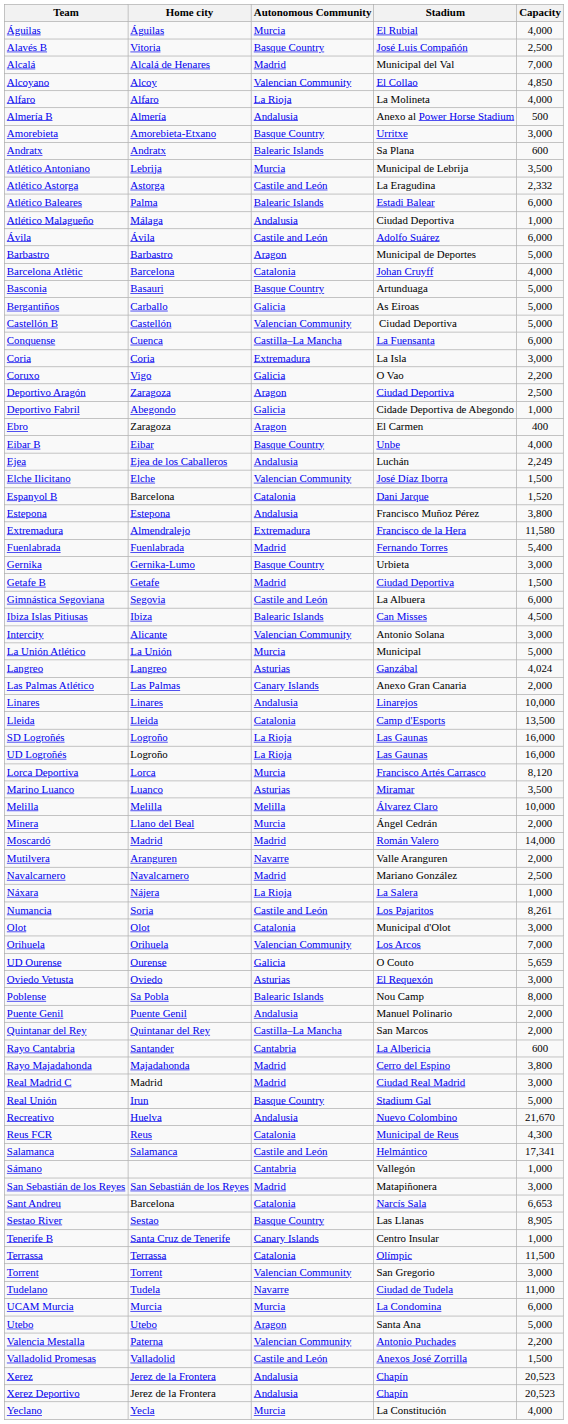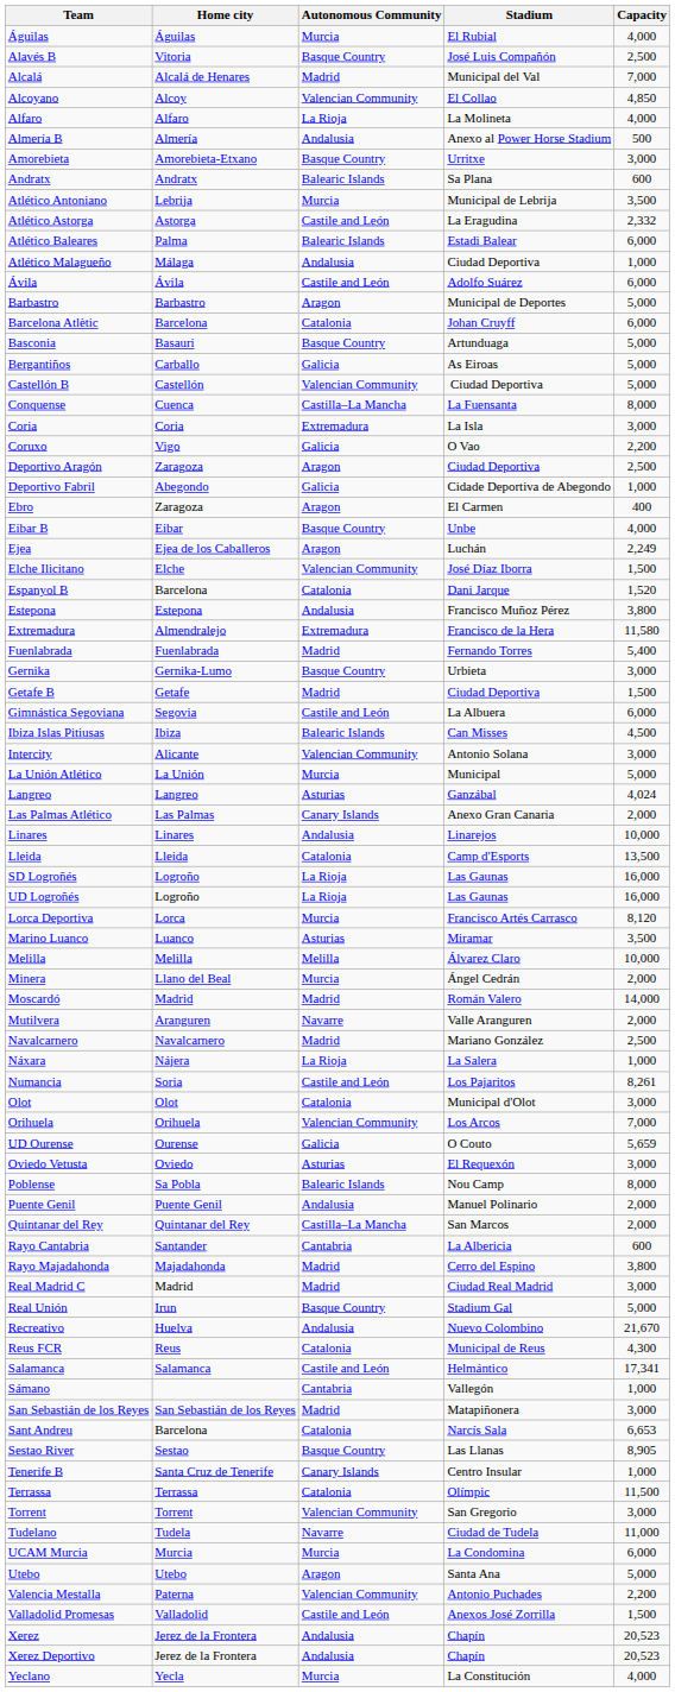 <table class="wikitable sortable">
 <tr>
 <th>Team</th>
 <th>Home city</th>
 <th>Autonomous Community</th>
 <th>Stadium</th>
 <th>Capacity</th>
 </tr>
 <tr>
 <td><a href='#'>Águilas</a></td>
 <td><a href='#'>Águilas</a></td>
 <td><a href='#'>Murcia</a></td>
 <td><a href='#'>El Rubial</a></td>
 <td align=center>4,000</td>
 </tr>
 <tr>
 <td><a href='#'>Alavés B</a></td>
 <td><a href='#'>Vitoria</a></td>
 <td><a href='#'>Basque Country</a></td>
 <td><a href='#'>José Luis Compañón</a></td>
 <td align=center>2,500</td>
 </tr>
 <tr>
 <td><a href='#'>Alcalá</a></td>
 <td><a href='#'>Alcalá de Henares</a></td>
 <td><a href='#'>Madrid</a></td>
 <td>Municipal del Val</td>
 <td align=center>7,000</td>
 </tr>
 <tr>
 <td><a href='#'>Alcoyano</a></td>
 <td><a href='#'>Alcoy</a></td>
 <td><a href='#'>Valencian Community</a></td>
 <td><a href='#'>El Collao</a></td>
 <td align=center>4,850</td>
 </tr>
 <tr>
 <td><a href='#'>Alfaro</a></td>
 <td><a href='#'>Alfaro</a></td>
 <td><a href='#'>La Rioja</a></td>
 <td>La Molineta</td>
 <td align=center>4,000</td>
 </tr>
 <tr>
 <td><a href='#'>Almería B</a></td>
 <td><a href='#'>Almería</a></td>
 <td><a href='#'>Andalusia</a></td>
 <td>Anexo al <a href='#'>Power Horse Stadium</a></td>
 <td align=center>500</td>
 </tr>
 <tr>
 <td><a href='#'>Amorebieta</a></td>
 <td><a href='#'>Amorebieta-Etxano</a></td>
 <td><a href='#'>Basque Country</a></td>
 <td><a href='#'>Urritxe</a></td>
 <td align=center>3,000</td>
 </tr>
 <tr>
 <td><a href='#'>Andratx</a></td>
 <td><a href='#'>Andratx</a></td>
 <td><a href='#'>Balearic Islands</a></td>
 <td>Sa Plana</td>
 <td align=center>600</td>
 </tr>
 <tr>
 <td><a href='#'>Atlético Antoniano</a></td>
 <td><a href='#'>Lebrija</a></td>
 <td><a href='#'>Murcia</a></td>
 <td>Municipal de Lebrija</td>
 <td align=center>3,500</td>
 </tr>
 <tr>
 <td><a href='#'>Atlético Astorga</a></td>
 <td><a href='#'>Astorga</a></td>
 <td><a href='#'>Castile and León</a></td>
 <td>La Eragudina</td>
 <td align=center>2,332</td>
 </tr>
 <tr>
 <td><a href='#'>Atlético Baleares</a></td>
 <td><a href='#'>Palma</a></td>
 <td><a href='#'>Balearic Islands</a></td>
 <td><a href='#'>Estadi Balear</a></td>
 <td align=center>6,000</td>
 </tr>
 <tr>
 <td><a href='#'>Atlético Malagueño</a></td>
 <td><a href='#'>Málaga</a></td>
 <td><a href='#'>Andalusia</a></td>
 <td>Ciudad Deportiva</td>
 <td align=center>1,000</td>
 </tr>
 <tr>
 <td><a href='#'>Ávila</a></td>
 <td><a href='#'>Ávila</a></td>
 <td><a href='#'>Castile and León</a></td>
 <td><a href='#'>Adolfo Suárez</a></td>
 <td align=center>6,000</td>
 </tr>
 <tr>
 <td><a href='#'>Barbastro</a></td>
 <td><a href='#'>Barbastro</a></td>
 <td><a href='#'>Aragon</a></td>
 <td>Municipal de Deportes</td>
 <td align=center>5,000</td>
 </tr>
 <tr>
 <td><a href='#'>Barcelona Atlètic</a></td>
 <td><a href='#'>Barcelona</a></td>
 <td><a href='#'>Catalonia</a></td>
 <td><a href='#'>Johan Cruyff</a></td>
-<td align=center>4,000</td>
+<td align=center>6,000</td>
 </tr>
 <tr>
 <td><a href='#'>Basconia</a></td>
 <td><a href='#'>Basauri</a></td>
 <td><a href='#'>Basque Country</a></td>
 <td>Artunduaga</td>
 <td align=center>5,000</td>
 </tr>
 <tr>
 <td><a href='#'>Bergantiños</a></td>
 <td><a href='#'>Carballo</a></td>
 <td><a href='#'>Galicia</a></td>
 <td>As Eiroas</td>
 <td align=center>5,000</td>
 </tr>
 <tr>
 <td><a href='#'>Castellón B</a> </td>
 <td><a href='#'>Castellón</a></td>
 <td><a href='#'>Valencian Community</a></td>
 <td> Ciudad Deportiva</td>
 <td align=center>5,000</td>
 </tr>
 <tr>
 <td><a href='#'>Conquense</a></td>
 <td><a href='#'>Cuenca</a></td>
 <td><a href='#'>Castilla–La Mancha</a></td>
 <td><a href='#'>La Fuensanta</a></td>
-<td align=center>6,000</td>
+<td align=center>8,000</td>
 </tr>
 <tr>
 <td><a href='#'>Coria</a></td>
 <td><a href='#'>Coria</a></td>
 <td><a href='#'>Extremadura</a></td>
 <td>La Isla</td>
 <td align=center>3,000</td>
 </tr>
 <tr>
 <td><a href='#'>Coruxo</a></td>
 <td><a href='#'>Vigo</a></td>
 <td><a href='#'>Galicia</a></td>
 <td>O Vao</td>
 <td align=center>2,200</td>
 </tr>
 <tr>
 <td><a href='#'>Deportivo Aragón</a></td>
 <td><a href='#'>Zaragoza</a></td>
 <td><a href='#'>Aragon</a></td>
 <td><a href='#'>Ciudad Deportiva</a></td>
 <td align=center>2,500</td>
 </tr>
 <tr>
 <td><a href='#'>Deportivo Fabril</a></td>
 <td><a href='#'>Abegondo</a></td>
 <td><a href='#'>Galicia</a></td>
 <td>Cidade Deportiva de Abegondo</td>
 <td align=center>1,000</td>
 </tr>
 <tr>
 <td><a href='#'>Ebro</a></td>
 <td>Zaragoza</td>
 <td><a href='#'>Aragon</a></td>
 <td>El Carmen</td>
 <td align=center>400</td>
 </tr>
 <tr>
 <td><a href='#'>Eibar B</a></td>
 <td><a href='#'>Eibar</a></td>
 <td><a href='#'>Basque Country</a></td>
 <td><a href='#'>Unbe</a></td>
 <td align=center>4,000</td>
 </tr>
 <tr>
 <td><a href='#'>Ejea</a></td>
 <td><a href='#'>Ejea de los Caballeros</a></td>
-<td><a href='#'>Andalusia</a></td>
+<td><a href='#'>Aragon</a></td>
 <td>Luchán</td>
 <td align=center>2,249</td>
 </tr>
 <tr>
 <td><a href='#'>Elche Ilicitano</a></td>
 <td><a href='#'>Elche</a></td>
 <td><a href='#'>Valencian Community</a></td>
 <td><a href='#'>José Díaz Iborra</a></td>
 <td align=center>1,500</td>
 </tr>
 <tr>
 <td><a href='#'>Espanyol B</a></td>
 <td>Barcelona</td>
 <td><a href='#'>Catalonia</a></td>
 <td><a href='#'>Dani Jarque</a></td>
 <td align=center>1,520</td>
 </tr>
 <tr>
 <td><a href='#'>Estepona</a></td>
 <td><a href='#'>Estepona</a></td>
 <td><a href='#'>Andalusia</a></td>
 <td>Francisco Muñoz Pérez</td>
 <td align=center>3,800</td>
 </tr>
 <tr>
 <td><a href='#'>Extremadura</a></td>
 <td><a href='#'>Almendralejo</a></td>
 <td><a href='#'>Extremadura</a></td>
 <td><a href='#'>Francisco de la Hera</a></td>
 <td align=center>11,580</td>
 </tr>
 <tr>
 <td><a href='#'>Fuenlabrada</a></td>
 <td><a href='#'>Fuenlabrada</a></td>
 <td><a href='#'>Madrid</a></td>
 <td><a href='#'>Fernando Torres</a></td>
 <td align=center>5,400</td>
 </tr>
 <tr>
 <td><a href='#'>Gernika</a></td>
 <td><a href='#'>Gernika-Lumo</a></td>
 <td><a href='#'>Basque Country</a></td>
 <td>Urbieta</td>
 <td align=center>3,000</td>
 </tr>
 <tr>
 <td><a href='#'>Getafe B</a></td>
 <td><a href='#'>Getafe</a></td>
 <td><a href='#'>Madrid</a></td>
 <td><a href='#'>Ciudad Deportiva</a></td>
 <td align=center>1,500</td>
 </tr>
 <tr>
 <td><a href='#'>Gimnástica Segoviana</a></td>
 <td><a href='#'>Segovia</a></td>
 <td><a href='#'>Castile and León</a></td>
 <td>La Albuera</td>
 <td align=center>6,000</td>
 </tr>
 <tr>
 <td><a href='#'>Ibiza Islas Pitiusas</a></td>
 <td><a href='#'>Ibiza</a></td>
 <td><a href='#'>Balearic Islands</a></td>
 <td><a href='#'>Can Misses</a></td>
 <td align=center>4,500</td>
 </tr>
 <tr>
 <td><a href='#'>Intercity</a></td>
 <td><a href='#'>Alicante</a></td>
 <td><a href='#'>Valencian Community</a></td>
 <td>Antonio Solana</td>
 <td align=center>3,000</td>
 </tr>
 <tr>
 <td><a href='#'>La Unión Atlético</a></td>
 <td><a href='#'>La Unión</a></td>
 <td><a href='#'>Murcia</a></td>
 <td>Municipal</td>
 <td align=center>5,000</td>
 </tr>
 <tr>
 <td><a href='#'>Langreo</a></td>
 <td><a href='#'>Langreo</a></td>
 <td><a href='#'>Asturias</a></td>
 <td><a href='#'>Ganzábal</a></td>
 <td align=center>4,024</td>
 </tr>
 <tr>
 <td><a href='#'>Las Palmas Atlético</a></td>
 <td><a href='#'>Las Palmas</a></td>
 <td><a href='#'>Canary Islands</a></td>
 <td>Anexo Gran Canaria</td>
 <td align=center>2,000</td>
 </tr>
 <tr>
 <td><a href='#'>Linares</a></td>
 <td><a href='#'>Linares</a></td>
 <td><a href='#'>Andalusia</a></td>
 <td><a href='#'>Linarejos</a></td>
 <td align=center>10,000</td>
 </tr>
 <tr>
 <td><a href='#'>Lleida</a></td>
 <td><a href='#'>Lleida</a></td>
 <td><a href='#'>Catalonia</a></td>
 <td><a href='#'>Camp d'Esports</a></td>
 <td align=center>13,500</td>
 </tr>
 <tr>
 <td><a href='#'>SD Logroñés</a></td>
 <td><a href='#'>Logroño</a></td>
 <td><a href='#'>La Rioja</a></td>
 <td><a href='#'>Las Gaunas</a></td>
 <td align=center>16,000</td>
 </tr>
 <tr>
 <td><a href='#'>UD Logroñés</a> </td>
 <td>Logroño</td>
 <td><a href='#'>La Rioja</a></td>
 <td><a href='#'>Las Gaunas</a></td>
 <td align=center>16,000</td>
 </tr>
 <tr>
 <td><a href='#'>Lorca Deportiva</a></td>
 <td><a href='#'>Lorca</a></td>
 <td><a href='#'>Murcia</a></td>
 <td><a href='#'>Francisco Artés Carrasco</a></td>
 <td align=center>8,120</td>
 </tr>
 <tr>
 <td><a href='#'>Marino Luanco</a></td>
 <td><a href='#'>Luanco</a></td>
 <td><a href='#'>Asturias</a></td>
 <td><a href='#'>Miramar</a></td>
 <td align=center>3,500</td>
 </tr>
 <tr>
 <td><a href='#'>Melilla</a></td>
 <td><a href='#'>Melilla</a></td>
 <td><a href='#'>Melilla</a></td>
 <td><a href='#'>Álvarez Claro</a></td>
 <td align=center>10,000</td>
 </tr>
 <tr>
 <td><a href='#'>Minera</a></td>
 <td><a href='#'>Llano del Beal</a></td>
 <td><a href='#'>Murcia</a></td>
 <td>Ángel Cedrán</td>
 <td align=center>2,000</td>
 </tr>
 <tr>
 <td><a href='#'>Moscardó</a></td>
 <td><a href='#'>Madrid</a></td>
 <td><a href='#'>Madrid</a></td>
 <td><a href='#'>Román Valero</a></td>
 <td align=center>14,000</td>
 </tr>
 <tr>
 <td><a href='#'>Mutilvera</a></td>
 <td><a href='#'>Aranguren</a></td>
 <td><a href='#'>Navarre</a></td>
 <td>Valle Aranguren</td>
 <td align=center>2,000</td>
 </tr>
 <tr>
 <td><a href='#'>Navalcarnero</a></td>
 <td><a href='#'>Navalcarnero</a></td>
 <td><a href='#'>Madrid</a></td>
 <td>Mariano González</td>
 <td align=center>2,500</td>
 </tr>
 <tr>
 <td><a href='#'>Náxara</a></td>
 <td><a href='#'>Nájera</a></td>
 <td><a href='#'>La Rioja</a></td>
 <td><a href='#'>La Salera</a></td>
 <td align=center>1,000</td>
 </tr>
 <tr>
 <td><a href='#'>Numancia</a></td>
 <td><a href='#'>Soria</a></td>
 <td><a href='#'>Castile and León</a></td>
 <td><a href='#'>Los Pajaritos</a></td>
 <td align=center>8,261</td>
 </tr>
 <tr>
 <td><a href='#'>Olot</a></td>
 <td><a href='#'>Olot</a></td>
 <td><a href='#'>Catalonia</a></td>
 <td>Municipal d'Olot</td>
 <td align=center>3,000</td>
 </tr>
 <tr>
 <td><a href='#'>Orihuela</a></td>
 <td><a href='#'>Orihuela</a></td>
 <td><a href='#'>Valencian Community</a></td>
 <td><a href='#'>Los Arcos</a></td>
 <td align=center>7,000</td>
 </tr>
 <tr>
 <td><a href='#'>UD Ourense</a></td>
 <td><a href='#'>Ourense</a></td>
 <td><a href='#'>Galicia</a></td>
 <td>O Couto</td>
 <td align=center>5,659</td>
 </tr>
 <tr>
 <td><a href='#'>Oviedo Vetusta</a></td>
 <td><a href='#'>Oviedo</a></td>
 <td><a href='#'>Asturias</a></td>
 <td><a href='#'>El Requexón</a></td>
 <td align=center>3,000</td>
 </tr>
 <tr>
 <td><a href='#'>Poblense</a></td>
 <td><a href='#'>Sa Pobla</a></td>
 <td><a href='#'>Balearic Islands</a></td>
 <td>Nou Camp</td>
 <td align=center>8,000</td>
 </tr>
 <tr>
 <td><a href='#'>Puente Genil</a></td>
 <td><a href='#'>Puente Genil</a></td>
 <td><a href='#'>Andalusia</a></td>
 <td>Manuel Polinario</td>
 <td align=center>2,000</td>
 </tr>
 <tr>
 <td><a href='#'>Quintanar del Rey</a></td>
 <td><a href='#'>Quintanar del Rey</a></td>
 <td><a href='#'>Castilla–La Mancha</a></td>
 <td>San Marcos</td>
 <td align=center>2,000</td>
 </tr>
 <tr>
 <td><a href='#'>Rayo Cantabria</a></td>
 <td><a href='#'>Santander</a></td>
 <td><a href='#'>Cantabria</a></td>
 <td><a href='#'>La Albericia</a></td>
 <td align=center>600</td>
 </tr>
 <tr>
 <td><a href='#'>Rayo Majadahonda</a></td>
 <td><a href='#'>Majadahonda</a></td>
 <td><a href='#'>Madrid</a></td>
 <td><a href='#'>Cerro del Espino</a></td>
 <td align=center>3,800</td>
 </tr>
 <tr>
 <td><a href='#'>Real Madrid C</a></td>
 <td>Madrid</td>
 <td><a href='#'>Madrid</a></td>
 <td><a href='#'>Ciudad Real Madrid</a></td>
 <td align=center>3,000</td>
 </tr>
 <tr>
 <td><a href='#'>Real Unión</a></td>
 <td><a href='#'>Irun</a></td>
 <td><a href='#'>Basque Country</a></td>
 <td><a href='#'>Stadium Gal</a></td>
 <td align=center>5,000</td>
 </tr>
 <tr>
 <td><a href='#'>Recreativo</a></td>
 <td><a href='#'>Huelva</a></td>
 <td><a href='#'>Andalusia</a></td>
 <td><a href='#'>Nuevo Colombino</a></td>
 <td align=center>21,670</td>
 </tr>
 <tr>
 <td><a href='#'>Reus FCR</a></td>
 <td><a href='#'>Reus</a></td>
 <td><a href='#'>Catalonia</a></td>
 <td><a href='#'>Municipal de Reus</a></td>
 <td align=center>4,300</td>
 </tr>
 <tr>
 <td><a href='#'>Salamanca</a></td>
 <td><a href='#'>Salamanca</a></td>
 <td><a href='#'>Castile and León</a></td>
 <td><a href='#'>Helmántico</a></td>
 <td align=center>17,341</td>
 </tr>
 <tr>
 <td><a href='#'>Sámano</a></td>
 <td></td>
 <td><a href='#'>Cantabria</a></td>
 <td>Vallegón</td>
 <td align=center>1,000</td>
 </tr>
 <tr>
 <td><a href='#'>San Sebastián de los Reyes</a></td>
 <td><a href='#'>San Sebastián de los Reyes</a></td>
 <td><a href='#'>Madrid</a></td>
 <td>Matapiñonera</td>
 <td align=center>3,000</td>
 </tr>
 <tr>
 <td><a href='#'>Sant Andreu</a></td>
 <td>Barcelona</td>
 <td><a href='#'>Catalonia</a></td>
 <td><a href='#'>Narcís Sala</a></td>
 <td align=center>6,653</td>
 </tr>
 <tr>
 <td><a href='#'>Sestao River</a></td>
 <td><a href='#'>Sestao</a></td>
 <td><a href='#'>Basque Country</a></td>
 <td>Las Llanas</td>
 <td align=center>8,905</td>
 </tr>
 <tr>
 <td><a href='#'>Tenerife B</a></td>
 <td><a href='#'>Santa Cruz de Tenerife</a></td>
 <td><a href='#'>Canary Islands</a></td>
 <td>Centro Insular</td>
 <td align=center>1,000</td>
 </tr>
 <tr>
 <td><a href='#'>Terrassa</a></td>
 <td><a href='#'>Terrassa</a></td>
 <td><a href='#'>Catalonia</a></td>
 <td><a href='#'>Olímpic</a></td>
 <td align=center>11,500</td>
 </tr>
 <tr>
 <td><a href='#'>Torrent</a></td>
 <td><a href='#'>Torrent</a></td>
 <td><a href='#'>Valencian Community</a></td>
 <td>San Gregorio</td>
 <td align=center>3,000</td>
 </tr>
 <tr>
 <td><a href='#'>Tudelano</a></td>
 <td><a href='#'>Tudela</a></td>
 <td><a href='#'>Navarre</a></td>
 <td><a href='#'>Ciudad de Tudela</a></td>
 <td align=center>11,000</td>
 </tr>
 <tr>
 <td><a href='#'>UCAM Murcia</a></td>
 <td><a href='#'>Murcia</a></td>
 <td><a href='#'>Murcia</a></td>
 <td><a href='#'>La Condomina</a></td>
 <td align=center>6,000</td>
 </tr>
 <tr>
 <td><a href='#'>Utebo</a></td>
 <td><a href='#'>Utebo</a></td>
 <td><a href='#'>Aragon</a></td>
 <td>Santa Ana</td>
 <td align=center>5,000</td>
 </tr>
 <tr>
 <td><a href='#'>Valencia Mestalla</a></td>
 <td><a href='#'>Paterna</a></td>
 <td><a href='#'>Valencian Community</a></td>
 <td><a href='#'>Antonio Puchades</a></td>
 <td align=center>2,200</td>
 </tr>
 <tr>
 <td><a href='#'>Valladolid Promesas</a></td>
 <td><a href='#'>Valladolid</a></td>
 <td><a href='#'>Castile and León</a></td>
 <td><a href='#'>Anexos José Zorrilla</a></td>
 <td align=center>1,500</td>
 </tr>
 <tr>
 <td><a href='#'>Xerez</a></td>
 <td><a href='#'>Jerez de la Frontera</a></td>
 <td><a href='#'>Andalusia</a></td>
 <td><a href='#'>Chapín</a></td>
 <td align=center>20,523</td>
 </tr>
 <tr>
 <td><a href='#'>Xerez Deportivo</a></td>
 <td>Jerez de la Frontera</td>
 <td><a href='#'>Andalusia</a></td>
 <td><a href='#'>Chapín</a></td>
 <td align=center>20,523</td>
 </tr>
 <tr>
 <td><a href='#'>Yeclano</a></td>
 <td><a href='#'>Yecla</a></td>
 <td><a href='#'>Murcia</a></td>
 <td>La Constitución</td>
 <td align=center>4,000</td>
 </tr>
 </table>
